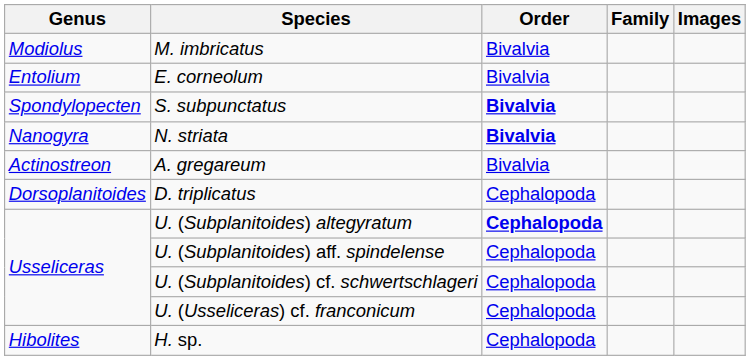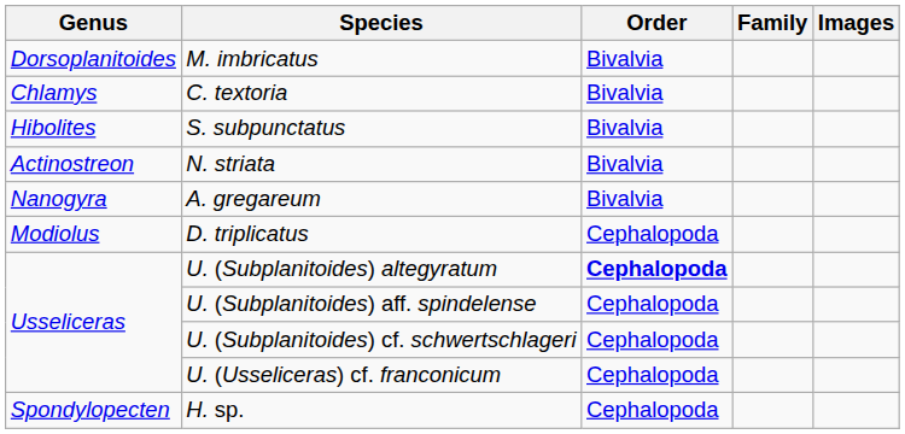 <table class="wikitable sortable">
 <tr>
 <th>Genus</th>
 <th>Species</th>
 <th>Order</th>
 <th>Family</th>
 <th>Images</th>
 </tr>
 <tr>
-<td><em><a href='#'>Modiolus</a></em></td>
+<td><em><a href='#'>Dorsoplanitoides</a></em></td>
 <td><em>M. imbricatus</em></td>
 <td><a href='#'>Bivalvia</a></td>
 <td></td>
 <td></td>
 </tr>
 <tr>
-<td><em><a href='#'>Entolium</a></em></td>
-<td><em>E. corneolum</em></td>
+<td><em><a href='#'>Chlamys</a></em></td>
+<td><em>C. textoria</em></td>
 <td><a href='#'>Bivalvia</a></td>
 <td></td>
 <td></td>
 </tr>
 <tr>
-<td><em><a href='#'>Spondylopecten</a></em></td>
+<td><em><a href='#'>Hibolites</a></em></td>
 <td><em>S. subpunctatus</em></td>
-<td><strong><a href='#'>Bivalvia</a></strong></td>
+<td><a href='#'>Bivalvia</a></td>
+<td></td>
+<td></td>
+</tr>
+<tr>
+<td><em><a href='#'>Actinostreon</a></em></td>
+<td><em>N. striata</em></td>
+<td><a href='#'>Bivalvia</a></td>
 <td></td>
 <td></td>
 </tr>
 <tr>
 <td><em><a href='#'>Nanogyra</a></em></td>
-<td><em>N. striata</em></td>
-<td><strong><a href='#'>Bivalvia</a></strong></td>
-<td></td>
-<td></td>
-</tr>
-<tr>
-<td><em><a href='#'>Actinostreon</a></em></td>
 <td><em>A. gregareum</em></td>
 <td><a href='#'>Bivalvia</a></td>
 <td></td>
 <td></td>
 </tr>
 <tr>
-<td><em><a href='#'>Dorsoplanitoides</a></em></td>
+<td><em><a href='#'>Modiolus</a></em></td>
 <td><em>D. triplicatus</em></td>
 <td><a href='#'>Cephalopoda</a></td>
 <td></td>
 <td></td>
 </tr>
 <tr>
 <td rowspan="4"><em><a href='#'>Usseliceras</a></em></td>
 <td><em>U.</em> (<em>Subplanitoides</em>) <em>altegyratum</em></td>
 <td><strong><a href='#'>Cephalopoda</a></strong></td>
 <td></td>
 <td></td>
 </tr>
 <tr>
 <td><em>U.</em> (<em>Subplanitoides</em>) aff. <em>spindelense</em></td>
 <td><a href='#'>Cephalopoda</a></td>
 <td></td>
 <td></td>
 </tr>
 <tr>
 <td><em>U.</em> (<em>Subplanitoides</em>) cf.  <em>schwertschlageri</em></td>
 <td><a href='#'>Cephalopoda</a></td>
 <td></td>
 <td></td>
 </tr>
 <tr>
 <td><em>U.</em> (<em>Usseliceras</em>) cf. <em>franconicum</em></td>
 <td><a href='#'>Cephalopoda</a></td>
 <td></td>
 <td></td>
 </tr>
 <tr>
-<td><em><a href='#'>Hibolites</a></em></td>
+<td><em><a href='#'>Spondylopecten</a></em></td>
 <td><em>H.</em> sp.</td>
 <td><a href='#'>Cephalopoda</a></td>
 <td></td>
 <td></td>
 </tr>
 </table>
